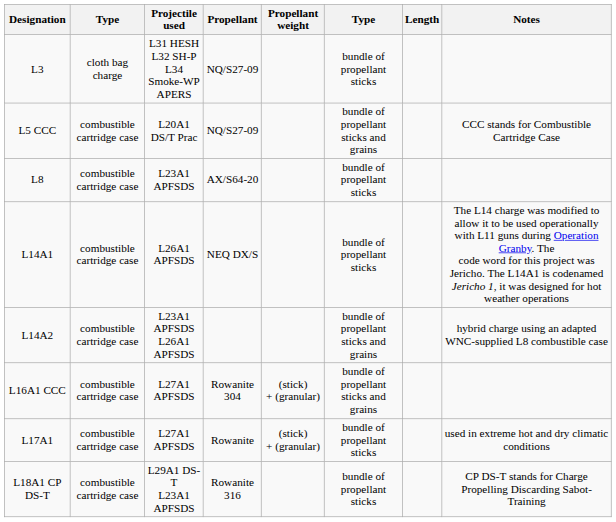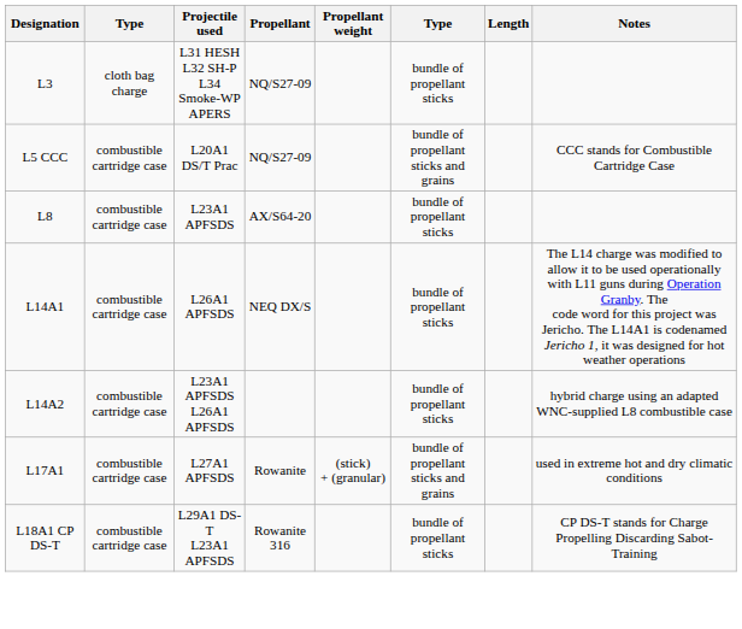 <table class="wikitable sortable" style="text-align: center; height: 200px;">
 <tr>
 <th>Designation</th>
 <th>Type</th>
 <th>Projectile used</th>
 <th>Propellant</th>
 <th>Propellant weight</th>
 <th>Type</th>
 <th>Length</th>
 <th>Notes</th>
 </tr>
 <tr>
 <td>L3</td>
 <td>cloth bag charge</td>
 <td>L31 HESH<br>L32 SH-P<br>L34 Smoke-WP<br>APERS</td>
 <td>NQ/S27-09</td>
 <td></td>
 <td>bundle of propellant sticks</td>
 <td></td>
 <td></td>
 </tr>
 <tr>
 <td>L5 CCC</td>
 <td>combustible cartridge case</td>
 <td>L20A1 DS/T Prac</td>
 <td>NQ/S27-09</td>
 <td></td>
 <td>bundle of propellant sticks and grains</td>
 <td></td>
 <td>CCC stands for Combustible Cartridge Case</td>
 </tr>
 <tr>
 <td>L8</td>
 <td>combustible cartridge case</td>
 <td>L23A1 APFSDS</td>
 <td>AX/S64-20</td>
 <td></td>
 <td>bundle of propellant sticks</td>
 <td></td>
 <td></td>
 </tr>
 <tr>
 <td>L14A1</td>
 <td>combustible cartridge case</td>
 <td>L26A1 APFSDS</td>
 <td>NEQ DX/S</td>
 <td></td>
 <td>bundle of propellant sticks</td>
 <td></td>
 <td>The L14 charge was modified to allow it to be used operationally with L11 guns during <a href='#'>Operation Granby</a>. The<br>code word for this project was Jericho. The L14A1 is codenamed <em>Jericho 1</em>, it was designed for hot weather operations</td>
 </tr>
 <tr>
 <td>L14A2</td>
 <td>combustible cartridge case</td>
 <td>L23A1 APFSDS<br>L26A1 APFSDS</td>
 <td></td>
 <td></td>
-<td>bundle of propellant sticks and grains</td>
+<td>bundle of propellant sticks</td>
 <td></td>
 <td>hybrid charge using an adapted WNC-supplied L8 combustible case</td>
-</tr>
-<tr>
-<td>L16A1 CCC</td>
-<td>combustible cartridge case</td>
-<td>L27A1 APFSDS</td>
-<td>Rowanite 304</td>
-<td> (stick)<br> +  (granular)</td>
-<td>bundle of propellant sticks and grains</td>
-<td></td>
-<td></td>
 </tr>
 <tr>
 <td>L17A1</td>
 <td>combustible cartridge case</td>
 <td>L27A1 APFSDS</td>
 <td>Rowanite</td>
 <td> (stick)<br> +  (granular)</td>
-<td>bundle of propellant sticks</td>
+<td>bundle of propellant sticks and grains</td>
 <td></td>
 <td>used in extreme hot and dry climatic conditions</td>
 </tr>
 <tr>
 <td>L18A1 CP DS-T</td>
 <td>combustible cartridge case</td>
 <td>L29A1 DS-T<br>L23A1 APFSDS</td>
 <td>Rowanite 316</td>
 <td></td>
 <td>bundle of propellant sticks</td>
 <td></td>
 <td>CP DS-T stands for Charge Propelling Discarding Sabot-Training</td>
 </tr>
 </table>
